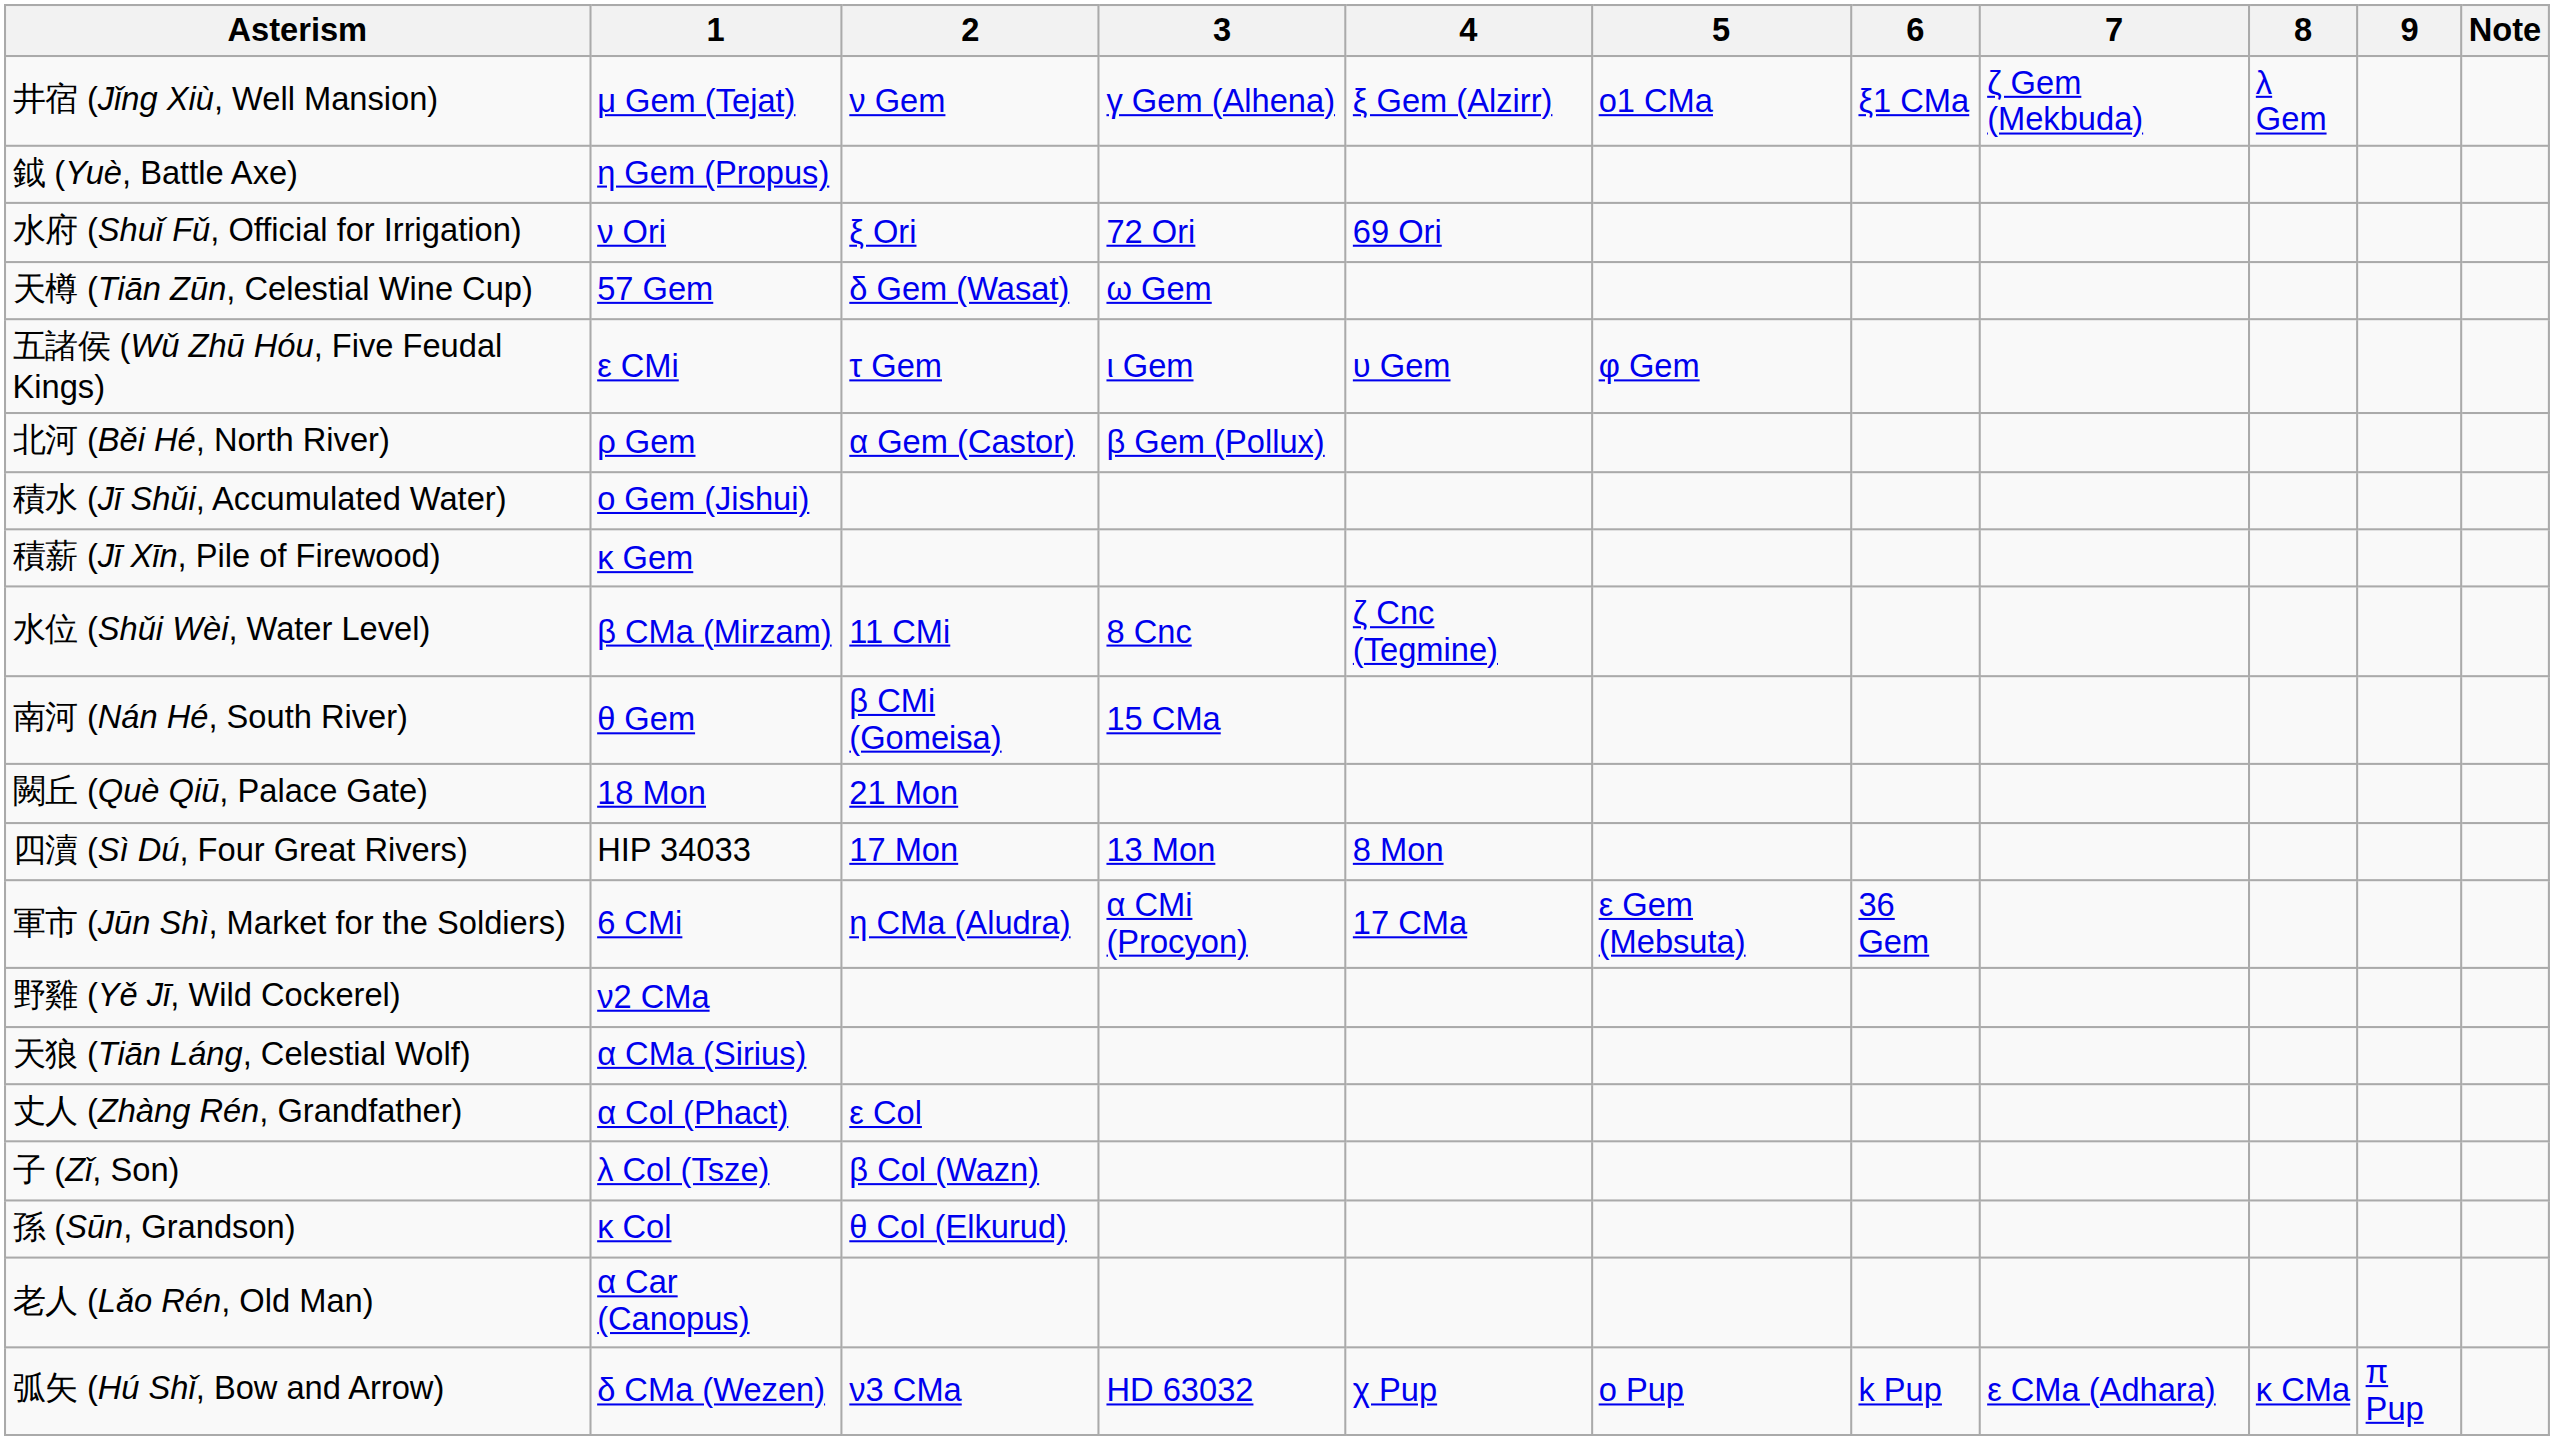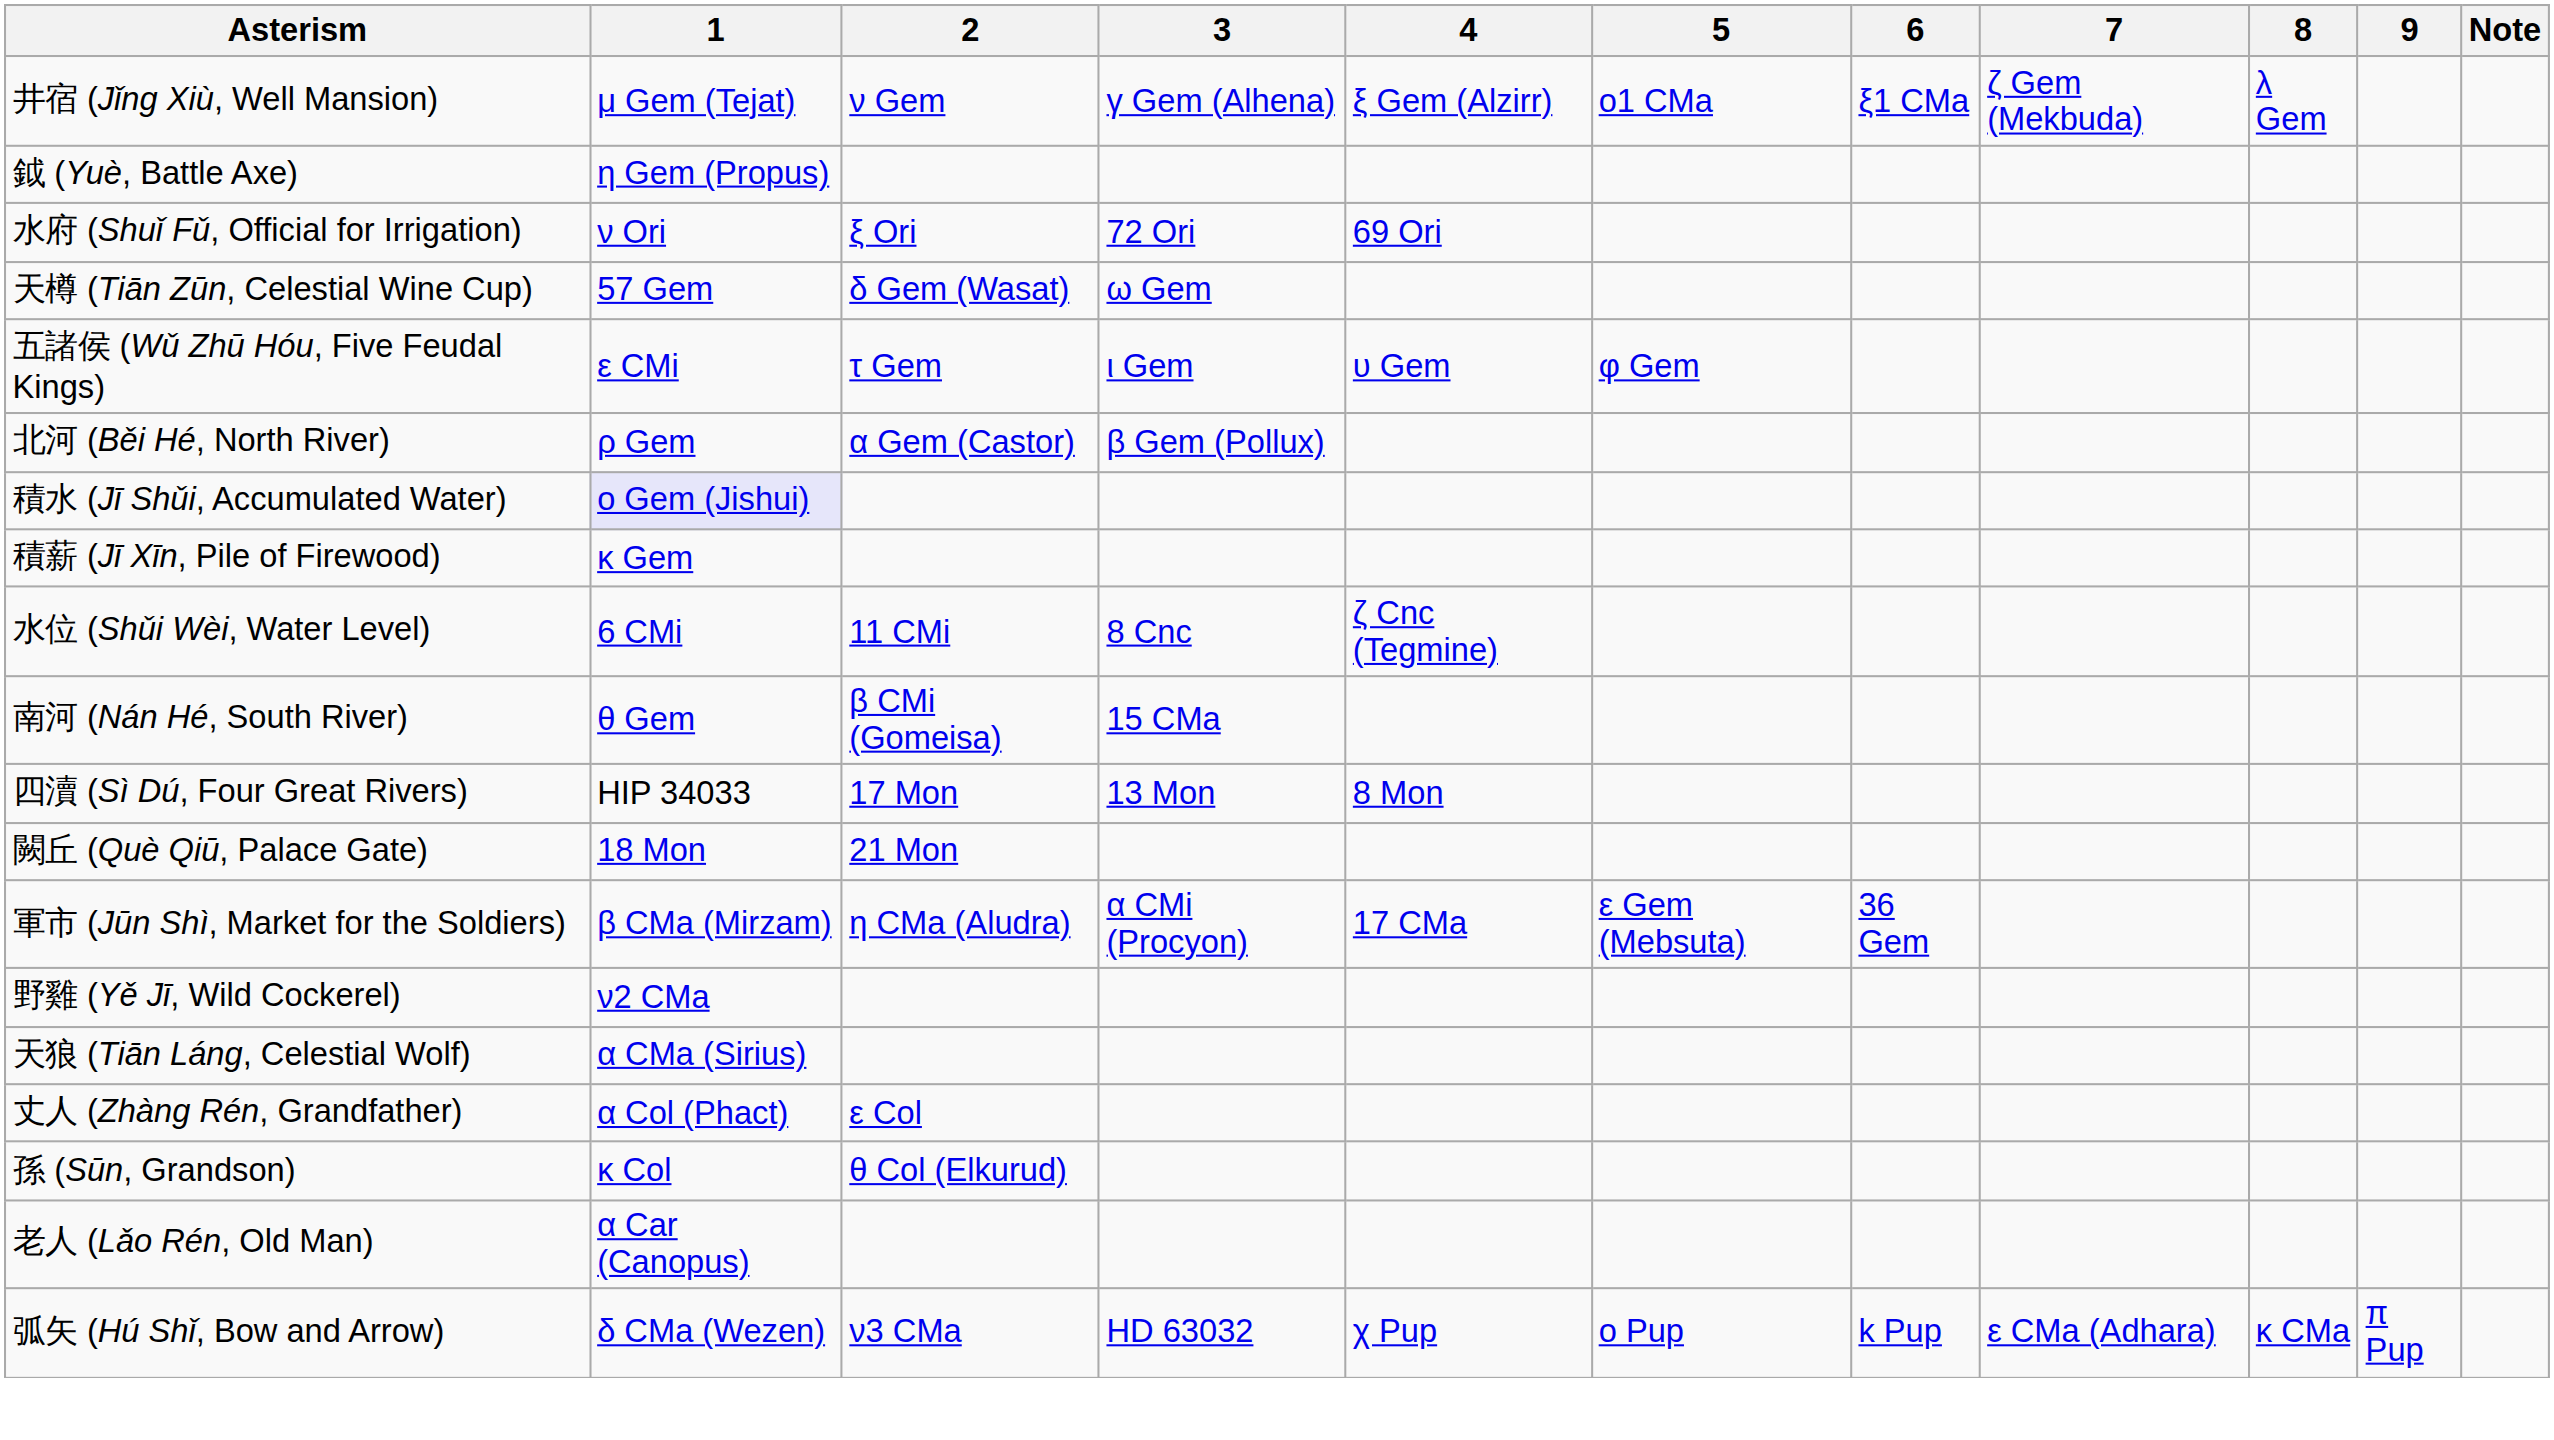 <table class = "wikitable">
 <tr>
 <th>Asterism</th>
 <th>1</th>
 <th>2</th>
 <th>3</th>
 <th>4</th>
 <th>5</th>
 <th>6</th>
 <th>7</th>
 <th>8</th>
 <th>9</th>
 <th>Note</th>
 </tr>
 <tr>
 <td>井宿 (<em>Jǐng Xiù</em>, Well Mansion)</td>
 <td><a href='#'>μ Gem (Tejat)</a></td>
 <td><a href='#'>ν Gem</a></td>
 <td><a href='#'>γ Gem (Alhena)</a></td>
 <td><a href='#'>ξ Gem (Alzirr)</a></td>
 <td><a href='#'>ο1 CMa</a></td>
 <td><a href='#'>ξ1 CMa</a></td>
 <td><a href='#'>ζ Gem (Mekbuda)</a></td>
 <td><a href='#'>λ Gem</a></td>
 <td></td>
 <td></td>
 </tr>
 <tr>
 <td>鉞 (<em>Yuè</em>, Battle Axe)</td>
 <td><a href='#'>η Gem (Propus)</a></td>
 <td></td>
 <td></td>
 <td></td>
 <td></td>
 <td></td>
 <td></td>
 <td></td>
 <td></td>
 <td></td>
 </tr>
 <tr>
 <td>水府 (<em>Shuǐ Fǔ</em>, Official for Irrigation)</td>
 <td><a href='#'>ν Ori</a></td>
 <td><a href='#'>ξ Ori</a></td>
 <td><a href='#'>72 Ori</a></td>
 <td><a href='#'>69 Ori</a></td>
 <td></td>
 <td></td>
 <td></td>
 <td></td>
 <td></td>
 <td></td>
 </tr>
 <tr>
 <td>天樽 (<em>Tiān Zūn</em>, Celestial Wine Cup)</td>
 <td><a href='#'>57 Gem</a></td>
 <td><a href='#'>δ Gem (Wasat)</a></td>
 <td><a href='#'>ω Gem</a></td>
 <td></td>
 <td></td>
 <td></td>
 <td></td>
 <td></td>
 <td></td>
 <td></td>
 </tr>
 <tr>
 <td>五諸侯 (<em>Wǔ Zhū Hóu</em>, Five Feudal Kings)</td>
 <td><a href='#'>ε CMi</a></td>
 <td><a href='#'>τ Gem</a></td>
 <td><a href='#'>ι Gem</a></td>
 <td><a href='#'>υ Gem</a></td>
 <td><a href='#'>φ Gem</a></td>
 <td></td>
 <td></td>
 <td></td>
 <td></td>
 <td></td>
 </tr>
 <tr>
 <td>北河 (<em>Běi Hé</em>, North River)</td>
 <td><a href='#'>ρ Gem</a></td>
 <td><a href='#'>α Gem (Castor)</a></td>
 <td><a href='#'>β Gem (Pollux)</a></td>
 <td></td>
 <td></td>
 <td></td>
 <td></td>
 <td></td>
 <td></td>
 <td></td>
 </tr>
 <tr>
 <td>積水 (<em>Jī Shǔi</em>, Accumulated Water)</td>
-<td><a href='#'>ο Gem (Jishui)</a></td>
+<td style="background: lavender;"><a href='#'>ο Gem (Jishui)</a></td>
 <td></td>
 <td></td>
 <td></td>
 <td></td>
 <td></td>
 <td></td>
 <td></td>
 <td></td>
 <td></td>
 </tr>
 <tr>
 <td>積薪 (<em>Jī Xīn</em>, Pile of Firewood)</td>
 <td><a href='#'>κ Gem</a></td>
 <td></td>
 <td></td>
 <td></td>
 <td></td>
 <td></td>
 <td></td>
 <td></td>
 <td></td>
 <td></td>
 </tr>
 <tr>
 <td>水位 (<em>Shǔi Wèi</em>, Water Level)</td>
-<td><a href='#'>β CMa (Mirzam)</a></td>
+<td><a href='#'>6 CMi</a></td>
 <td><a href='#'>11 CMi</a></td>
 <td><a href='#'>8 Cnc</a></td>
 <td><a href='#'>ζ Cnc (Tegmine)</a></td>
 <td></td>
 <td></td>
 <td></td>
 <td></td>
 <td></td>
 <td></td>
 </tr>
 <tr>
 <td>南河 (<em>Nán Hé</em>, South River)</td>
 <td><a href='#'>θ Gem</a></td>
 <td><a href='#'>β CMi (Gomeisa)</a></td>
 <td><a href='#'>15 CMa</a></td>
 <td></td>
 <td></td>
 <td></td>
 <td></td>
 <td></td>
 <td></td>
 <td></td>
 </tr>
 <tr>
+<td>四瀆 (<em>Sì Dú</em>, Four Great Rivers)</td>
+<td>HIP 34033</td>
+<td><a href='#'>17 Mon</a></td>
+<td><a href='#'>13 Mon</a></td>
+<td><a href='#'>8 Mon</a></td>
+<td></td>
+<td></td>
+<td></td>
+<td></td>
+<td></td>
+<td></td>
+</tr>
+<tr>
 <td>闕丘 (<em>Què Qiū</em>, Palace Gate)</td>
 <td><a href='#'>18 Mon</a></td>
 <td><a href='#'>21 Mon</a></td>
 <td></td>
 <td></td>
 <td></td>
 <td></td>
 <td></td>
 <td></td>
 <td></td>
 <td></td>
 </tr>
 <tr>
-<td>四瀆 (<em>Sì Dú</em>, Four Great Rivers)</td>
-<td>HIP 34033</td>
-<td><a href='#'>17 Mon</a></td>
-<td><a href='#'>13 Mon</a></td>
-<td><a href='#'>8 Mon</a></td>
-<td></td>
-<td></td>
-<td></td>
-<td></td>
-<td></td>
-<td></td>
-</tr>
-<tr>
 <td>軍市 (<em>Jūn Shì</em>, Market for the Soldiers)</td>
-<td><a href='#'>6 CMi</a></td>
+<td><a href='#'>β CMa (Mirzam)</a></td>
 <td><a href='#'>η CMa (Aludra)</a></td>
 <td><a href='#'>α CMi (Procyon)</a></td>
 <td><a href='#'>17 CMa</a></td>
 <td><a href='#'>ε Gem (Mebsuta)</a></td>
 <td><a href='#'>36 Gem</a></td>
 <td></td>
 <td></td>
 <td></td>
 <td></td>
 </tr>
 <tr>
 <td>野雞 (<em>Yě Jī</em>, Wild Cockerel)</td>
 <td><a href='#'>ν2 CMa</a></td>
 <td></td>
 <td></td>
 <td></td>
 <td></td>
 <td></td>
 <td></td>
 <td></td>
 <td></td>
 <td></td>
 </tr>
 <tr>
 <td>天狼 (<em>Tiān Láng</em>, Celestial Wolf)</td>
 <td><a href='#'>α CMa (Sirius)</a></td>
 <td></td>
 <td></td>
 <td></td>
 <td></td>
 <td></td>
 <td></td>
 <td></td>
 <td></td>
 <td></td>
 </tr>
 <tr>
 <td>丈人 (<em>Zhàng Rén</em>, Grandfather)</td>
 <td><a href='#'>α Col (Phact)</a></td>
 <td><a href='#'>ε Col</a></td>
-<td></td>
-<td></td>
-<td></td>
-<td></td>
-<td></td>
-<td></td>
-<td></td>
-<td></td>
-</tr>
-<tr>
-<td>子 (<em>Zǐ</em>, Son)</td>
-<td><a href='#'>λ Col (Tsze)</a></td>
-<td><a href='#'>β Col (Wazn)</a></td>
 <td></td>
 <td></td>
 <td></td>
 <td></td>
 <td></td>
 <td></td>
 <td></td>
 <td></td>
 </tr>
 <tr>
 <td>孫 (<em>Sūn</em>, Grandson)</td>
 <td><a href='#'>κ Col</a></td>
 <td><a href='#'>θ Col (Elkurud)</a></td>
 <td></td>
 <td></td>
 <td></td>
 <td></td>
 <td></td>
 <td></td>
 <td></td>
 <td></td>
 </tr>
 <tr>
 <td>老人 (<em>Lǎo Rén</em>, Old Man)</td>
 <td><a href='#'>α Car (Canopus)</a></td>
 <td></td>
 <td></td>
 <td></td>
 <td></td>
 <td></td>
 <td></td>
 <td></td>
 <td></td>
 <td></td>
 </tr>
 <tr>
 <td>弧矢 (<em>Hú Shǐ</em>, Bow and Arrow)</td>
 <td><a href='#'>δ CMa (Wezen)</a></td>
 <td><a href='#'>ν3 CMa</a></td>
 <td><a href='#'>HD 63032</a></td>
 <td><a href='#'>χ Pup</a></td>
 <td><a href='#'>ο Pup</a></td>
 <td><a href='#'>k Pup</a></td>
 <td><a href='#'>ε CMa (Adhara)</a></td>
 <td><a href='#'>κ CMa</a></td>
 <td><a href='#'>π Pup</a></td>
 <td></td>
 </tr>
 <tr>
 </tr>
 </table>
